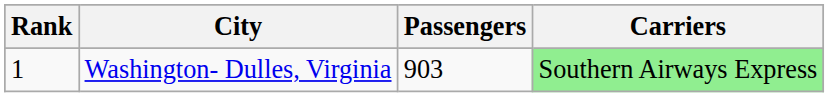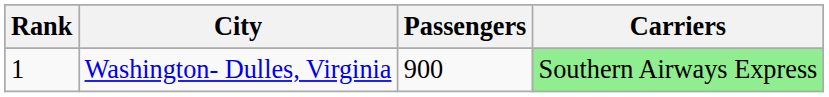 <table class="wikitable sortable" style="font-size: 95%" width="align=">
 <tr>
 <th>Rank</th>
 <th>City</th>
 <th>Passengers</th>
 <th>Carriers</th>
 </tr>
 <tr>
 <td>1</td>
 <td><a href='#'>Washington- Dulles, Virginia</a></td>
-<td>903</td>
+<td>900</td>
 <td style="background: lightgreen;">Southern Airways Express</td>
 </tr>
 </table>
